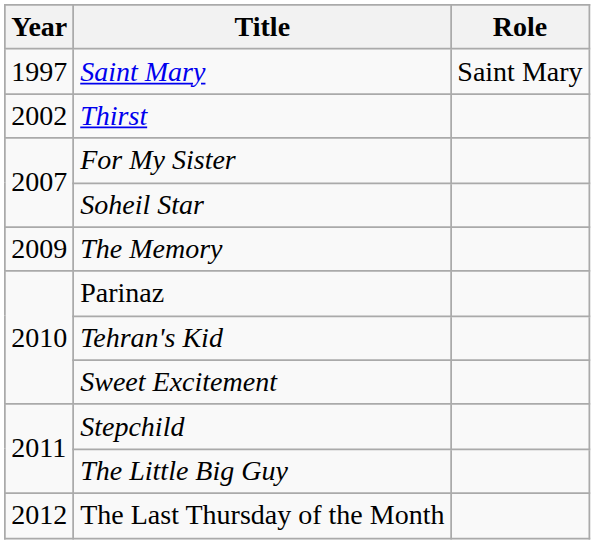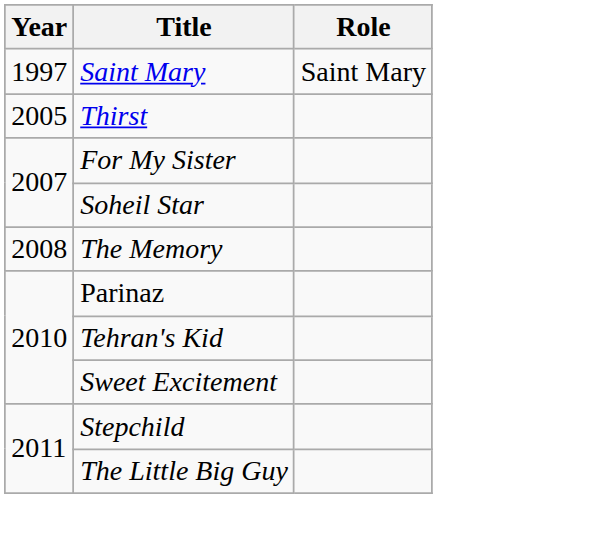 <table class="wikitable">
 <tr>
 <th>Year</th>
 <th>Title</th>
 <th>Role</th>
 </tr>
 <tr>
 <td>1997</td>
 <td><em> <a href='#'>Saint Mary</a> </em></td>
 <td>Saint Mary</td>
 </tr>
 <tr>
-<td>2002</td>
+<td>2005</td>
 <td><em><a href='#'>Thirst</a></em></td>
 <td></td>
 </tr>
 <tr>
 <td rowspan="2">2007</td>
 <td><em>For My Sister</em></td>
 <td></td>
 </tr>
 <tr>
 <td><em>Soheil Star</em></td>
 <td></td>
 </tr>
 <tr>
-<td>2009</td>
+<td>2008</td>
 <td><em>The Memory</em></td>
 <td></td>
 </tr>
 <tr>
 <td rowspan="3">2010</td>
 <td>Parinaz</td>
 <td></td>
 </tr>
 <tr>
 <td><em>Tehran's Kid</em></td>
 <td></td>
 </tr>
 <tr>
 <td><em>Sweet Excitement</em></td>
 <td></td>
 </tr>
 <tr>
 <td rowspan="2">2011</td>
 <td><em> Stepchild </em></td>
 <td></td>
 </tr>
 <tr>
 <td><em> The Little Big Guy </em></td>
 <td></td>
 </tr>
-<tr>
-<td rowspan="1">2012</td>
-<td>The Last Thursday of the Month</td>
-<td></td>
-</tr>
 </table>
